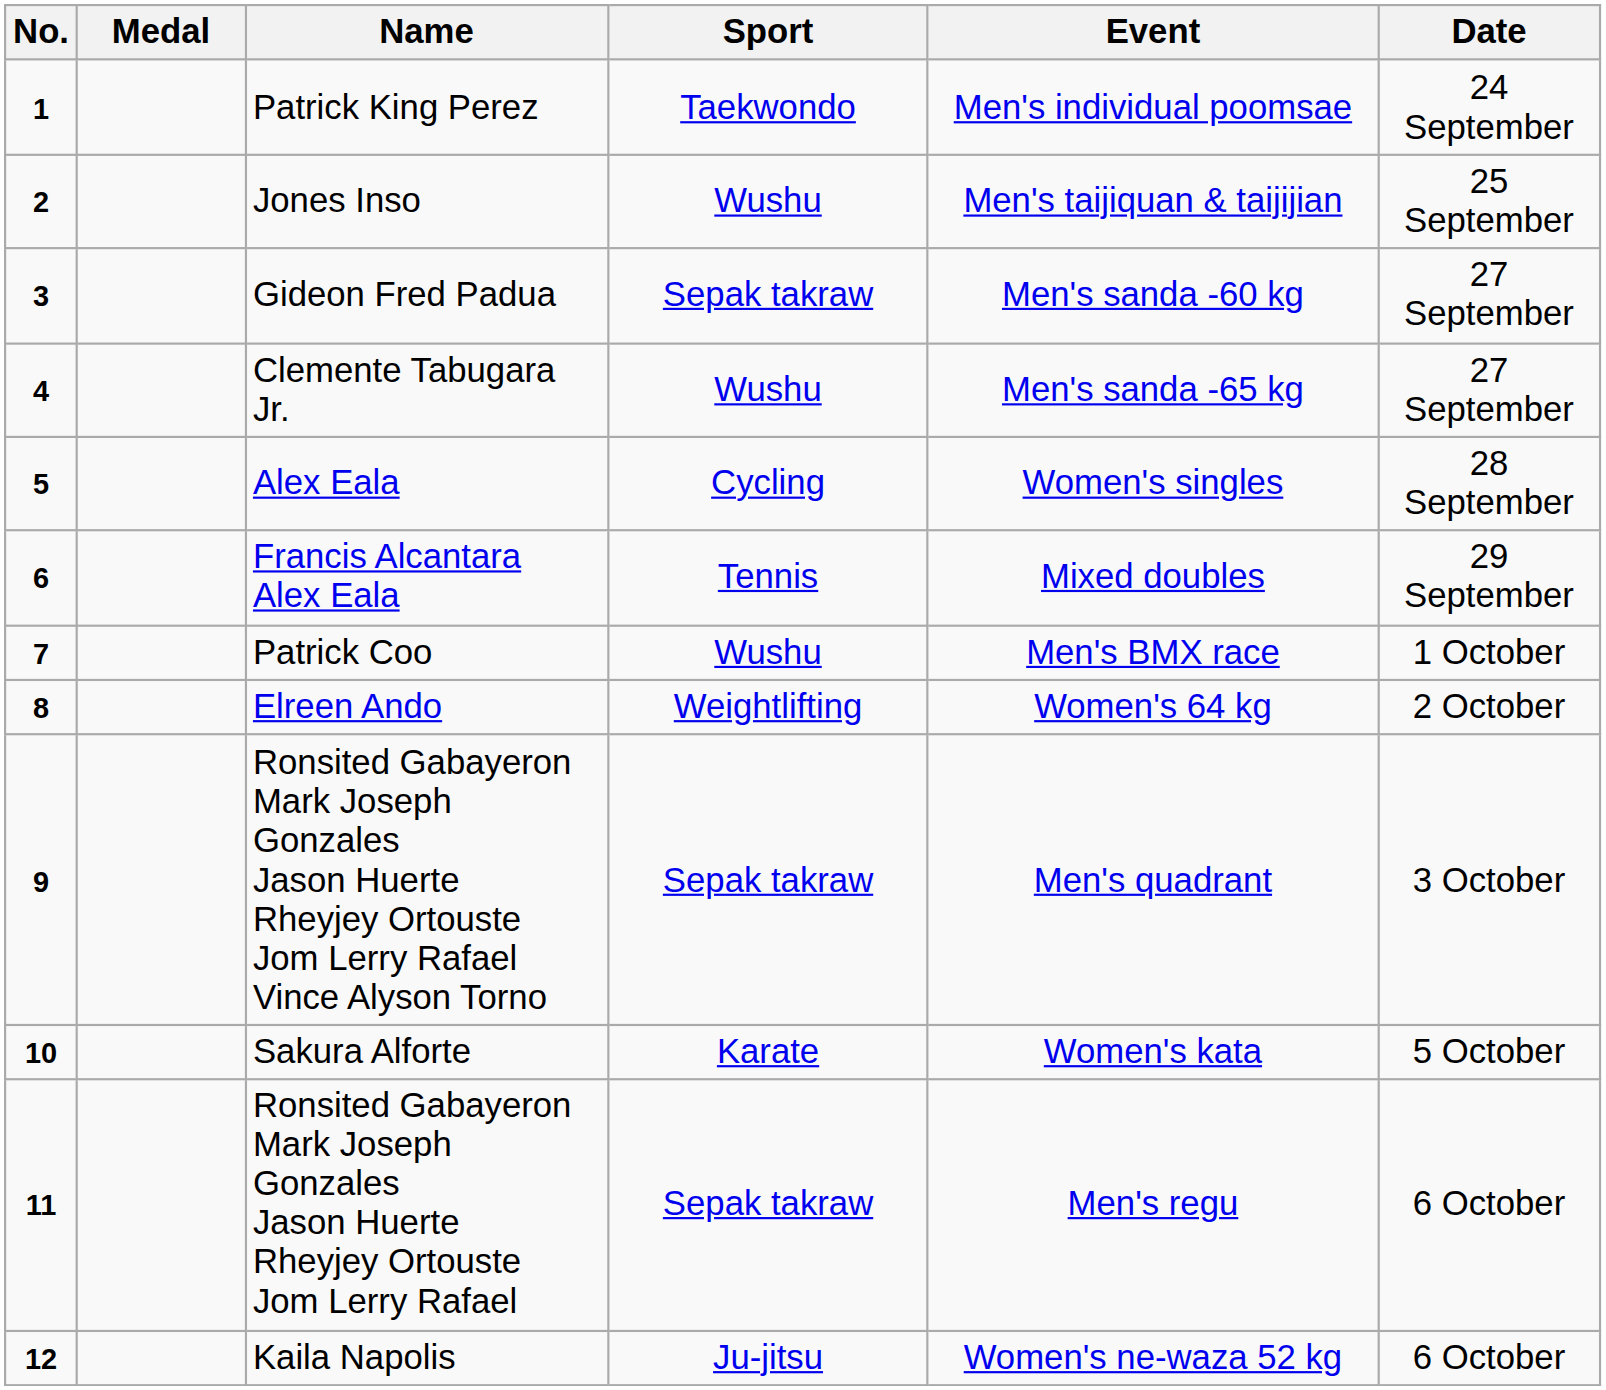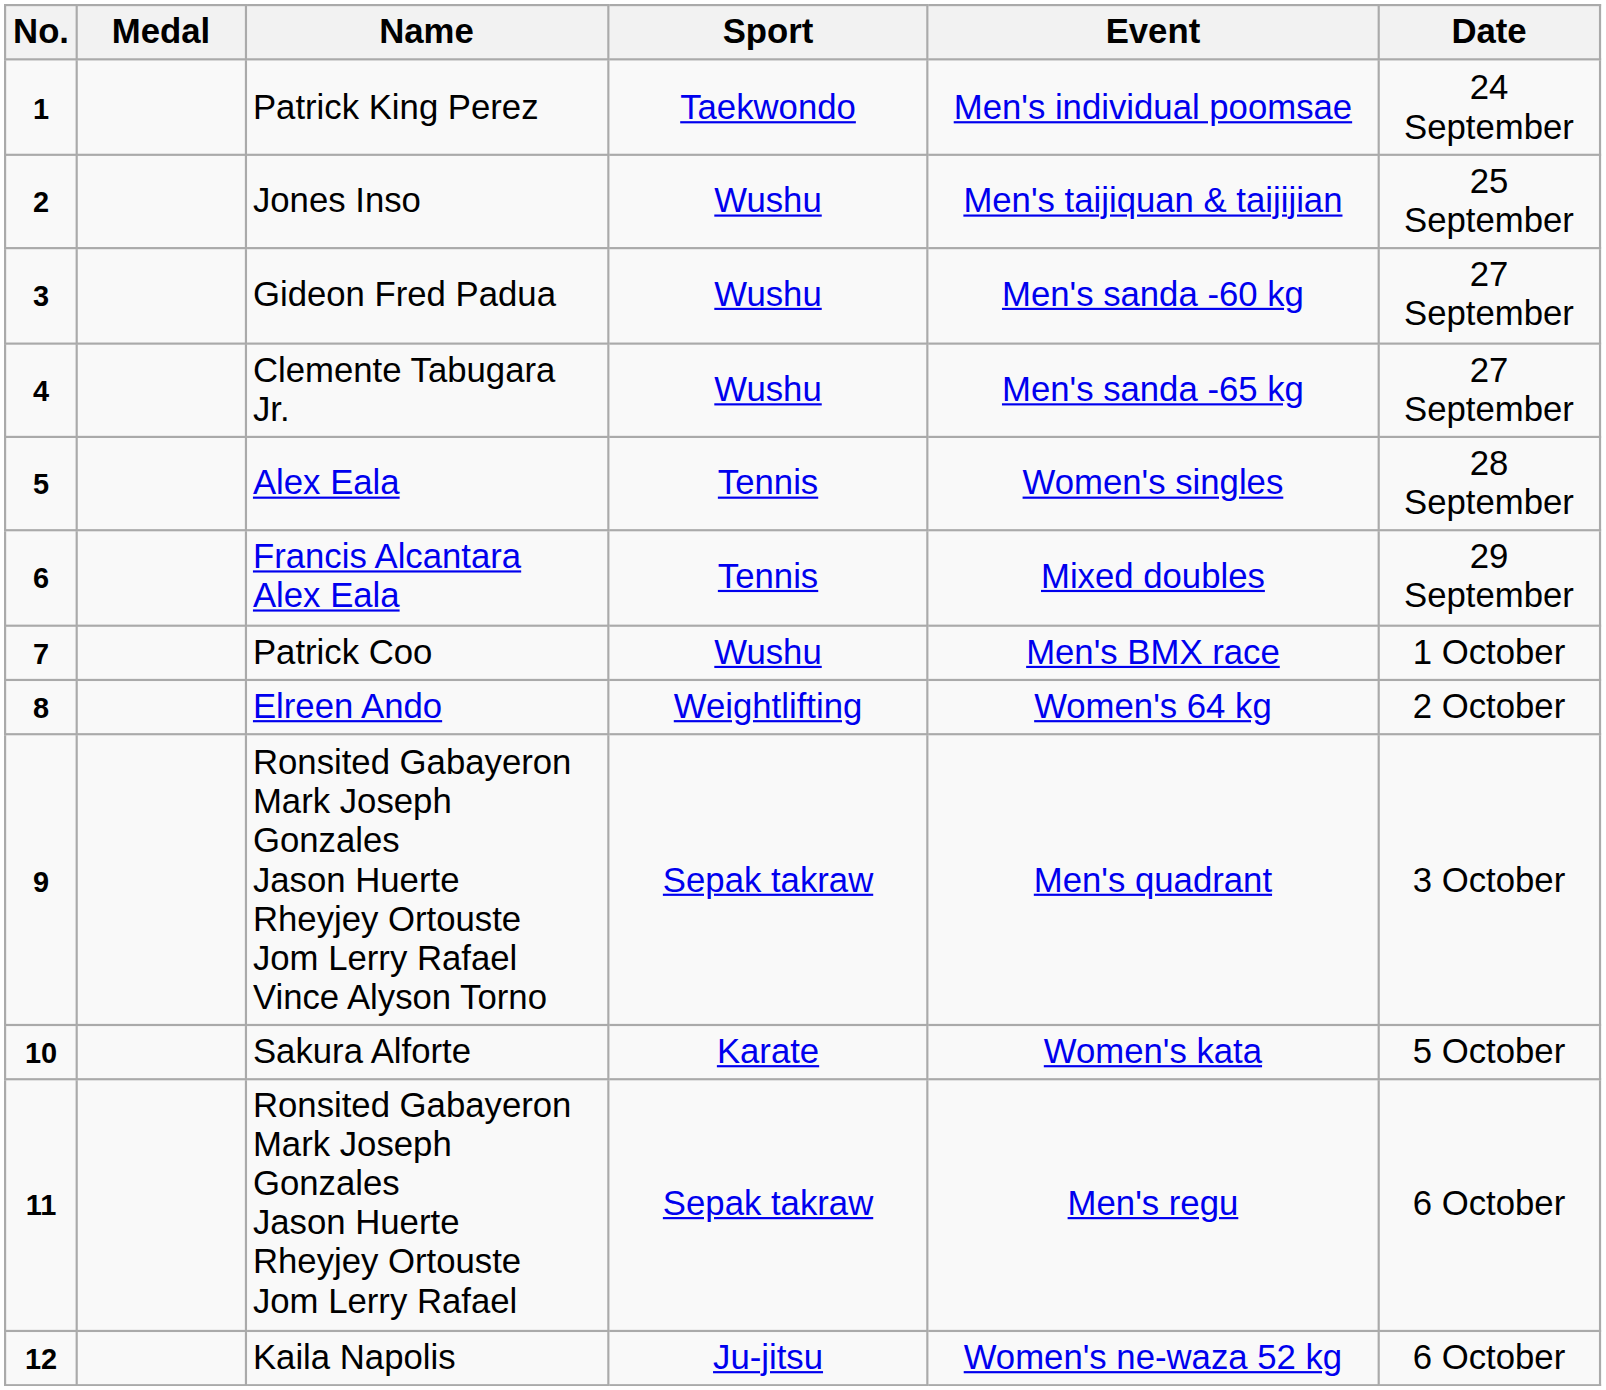 <table class="wikitable" style="font-size:100%; text-align:center">
 <tr>
 <th width="10">No.</th>
 <th width="70">Medal</th>
 <th width="160">Name</th>
 <th width="140">Sport</th>
 <th width="200">Event</th>
 <th width="95">Date</th>
 </tr>
 <tr>
 <td><small><strong>1</strong></small></td>
 <td></td>
 <td align=left>Patrick King Perez</td>
 <td> <a href='#'>Taekwondo</a></td>
 <td><a href='#'>Men's individual poomsae</a></td>
 <td>24 September</td>
 </tr>
 <tr>
 <td><small><strong>2</strong></small></td>
 <td></td>
 <td align=left>Jones Inso</td>
 <td> <a href='#'>Wushu</a></td>
 <td><a href='#'>Men's taijiquan & taijijian</a></td>
 <td>25 September</td>
 </tr>
 <tr>
 <td><small><strong>3</strong></small></td>
 <td></td>
 <td align=left>Gideon Fred Padua</td>
-<td> <a href='#'>Sepak takraw</a></td>
+<td> <a href='#'>Wushu</a></td>
 <td><a href='#'>Men's sanda -60 kg</a></td>
 <td>27 September</td>
 </tr>
 <tr>
 <td><small><strong>4</strong></small></td>
 <td></td>
 <td align=left>Clemente Tabugara Jr.</td>
 <td> <a href='#'>Wushu</a></td>
 <td><a href='#'>Men's sanda -65 kg</a></td>
 <td>27 September</td>
 </tr>
 <tr>
 <td><small><strong>5</strong></small></td>
 <td></td>
 <td align=left><a href='#'>Alex Eala</a></td>
-<td> <a href='#'>Cycling</a></td>
+<td> <a href='#'>Tennis</a></td>
 <td><a href='#'>Women's singles</a></td>
 <td>28 September</td>
 </tr>
 <tr>
 <td><small><strong>6</strong></small></td>
 <td></td>
 <td align=left><a href='#'>Francis Alcantara</a><br><a href='#'>Alex Eala</a></td>
 <td> <a href='#'>Tennis</a></td>
 <td><a href='#'>Mixed doubles</a></td>
 <td>29 September</td>
 </tr>
 <tr>
 <td><small><strong>7</strong></small></td>
 <td></td>
 <td align=left>Patrick Coo</td>
 <td> <a href='#'>Wushu</a></td>
 <td><a href='#'>Men's BMX race</a></td>
 <td>1 October</td>
 </tr>
 <tr>
 <td><small><strong>8</strong></small></td>
 <td></td>
 <td align=left><a href='#'>Elreen Ando</a></td>
 <td> <a href='#'>Weightlifting</a></td>
 <td><a href='#'>Women's 64 kg</a></td>
 <td>2 October</td>
 </tr>
 <tr>
 <td><small><strong>9</strong></small></td>
 <td></td>
 <td align=left>Ronsited Gabayeron<br>Mark Joseph Gonzales<br>Jason Huerte<br>Rheyjey Ortouste<br>Jom Lerry Rafael<br>Vince Alyson Torno</td>
 <td> <a href='#'>Sepak takraw</a></td>
 <td><a href='#'>Men's quadrant</a></td>
 <td>3 October</td>
 </tr>
 <tr>
 <td><small><strong>10</strong></small></td>
 <td></td>
 <td align=left>Sakura Alforte</td>
 <td> <a href='#'>Karate</a></td>
 <td><a href='#'>Women's kata</a></td>
 <td>5 October</td>
 </tr>
 <tr>
 <td><small><strong>11</strong></small></td>
 <td></td>
 <td align=left>Ronsited Gabayeron<br>Mark Joseph Gonzales<br>Jason Huerte<br>Rheyjey Ortouste<br>Jom Lerry Rafael</td>
 <td> <a href='#'>Sepak takraw</a></td>
 <td><a href='#'>Men's regu</a></td>
 <td>6 October</td>
 </tr>
 <tr>
 <td><small><strong>12</strong></small></td>
 <td></td>
 <td align=left>Kaila Napolis</td>
 <td> <a href='#'>Ju-jitsu</a></td>
 <td><a href='#'>Women's ne-waza 52 kg</a></td>
 <td>6 October</td>
 </tr>
 </table>
